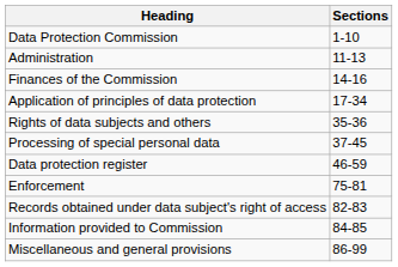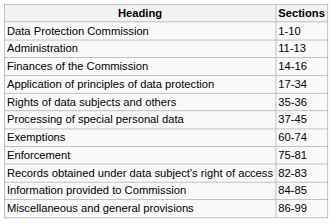 <table class="wikitable">
 <tr>
 <th>Heading</th>
 <th>Sections</th>
 </tr>
 <tr>
 <td>Data Protection Commission</td>
 <td>1-10</td>
 </tr>
 <tr>
 <td>Administration</td>
 <td>11-13</td>
 </tr>
 <tr>
 <td>Finances of the Commission</td>
 <td>14-16</td>
 </tr>
 <tr>
 <td>Application of principles of data protection</td>
 <td>17-34</td>
 </tr>
 <tr>
 <td>Rights of data subjects and others</td>
 <td>35-36</td>
 </tr>
 <tr>
 <td>Processing of special personal data</td>
 <td>37-45</td>
 </tr>
 <tr>
-<td>Data protection register</td>
-<td>46-59</td>
+<td>Exemptions</td>
+<td>60-74</td>
 </tr>
 <tr>
 <td>Enforcement</td>
 <td>75-81</td>
 </tr>
 <tr>
 <td>Records obtained under data subject's right of access</td>
 <td>82-83</td>
 </tr>
 <tr>
 <td>Information provided to Commission</td>
 <td>84-85</td>
 </tr>
 <tr>
 <td>Miscellaneous and general provisions</td>
 <td>86-99</td>
 </tr>
 </table>
